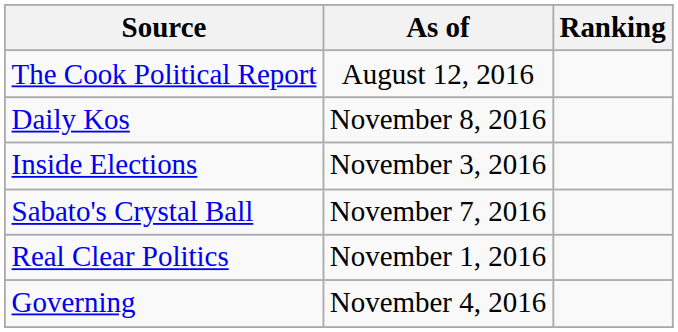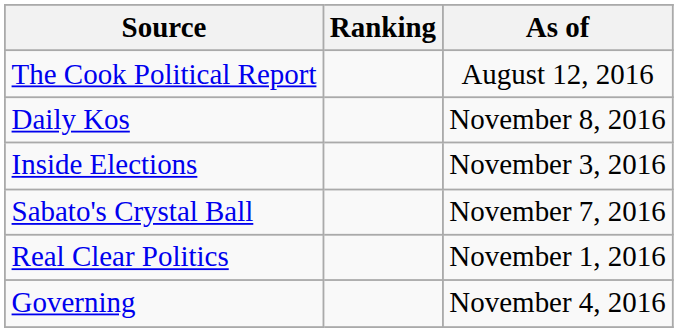 <table class="wikitable" style="text-align:center">
 <tr>
 <th>Source</th>
+<th>Ranking</th>
 <th>As of</th>
-<th>Ranking</th>
 </tr>
 <tr>
 <td align=left><a href='#'>The Cook Political Report</a></td>
+<td></td>
 <td>August 12, 2016</td>
-<td></td>
 </tr>
 <tr>
 <td align=left><a href='#'>Daily Kos</a></td>
+<td></td>
 <td>November 8, 2016</td>
-<td></td>
 </tr>
 <tr>
 <td align=left><a href='#'>Inside Elections</a></td>
+<td></td>
 <td>November 3, 2016</td>
-<td></td>
 </tr>
 <tr>
 <td align=left><a href='#'>Sabato's Crystal Ball</a></td>
+<td></td>
 <td>November 7, 2016</td>
-<td></td>
 </tr>
 <tr>
 <td align=left><a href='#'>Real Clear Politics</a></td>
+<td></td>
 <td>November 1, 2016</td>
-<td></td>
 </tr>
 <tr>
 <td align=left><a href='#'>Governing</a></td>
+<td></td>
 <td>November 4, 2016</td>
-<td></td>
 </tr>
 </table>
